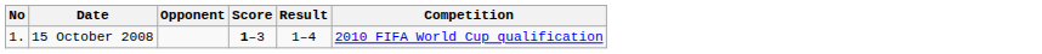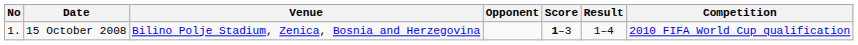 <table class="wikitable" style="font-size:85%;">
 <tr>
 <th>No</th>
 <th>Date</th>
+<th>Venue</th>
 <th>Opponent</th>
 <th>Score</th>
 <th>Result</th>
 <th>Competition</th>
 </tr>
 <tr>
 <td>1.</td>
 <td>15 October 2008</td>
+<td><a href='#'>Bilino Polje Stadium</a>, <a href='#'>Zenica</a>, <a href='#'>Bosnia and Herzegovina</a></td>
 <td></td>
 <td align=center><strong>1</strong>–3</td>
 <td align=center>1–4</td>
 <td><a href='#'>2010 FIFA World Cup qualification</a></td>
 </tr>
 </table>
